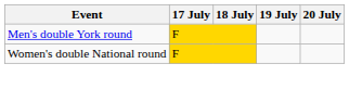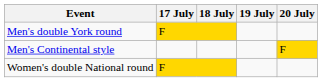 <table class="wikitable olympic-schedule">
 <tr>
 <th>Event</th>
 <th>17 July</th>
 <th>18 July</th>
 <th>19 July</th>
 <th>20 July</th>
 </tr>
 <tr>
 <td class="event"><a href='#'>Men's double York round</a></td>
 <td colspan=2 bgcolor="gold" class="finals">F</td>
 <td></td>
 <td></td>
 </tr>
 <tr>
+<td class="event"><a href='#'>Men's Continental style</a></td>
+<td></td>
+<td></td>
+<td></td>
+<td bgcolor="gold" class="finals">F</td>
+</tr>
+<tr>
 <td class="event">Women's double National round</td>
 <td colspan=2 bgcolor="gold" class="finals">F</td>
 <td></td>
 <td></td>
 </tr>
 </table>
